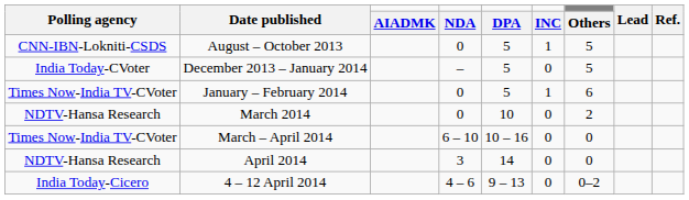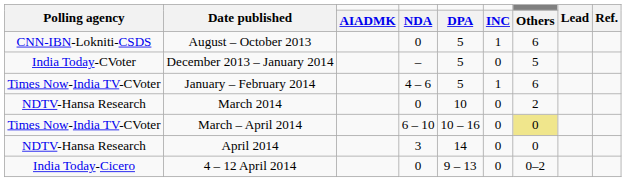 <table class="wikitable" style="text-align:center">
 <tr>
 <th rowspan=2>Polling agency</th>
 <th rowspan=2>Date published</th>
 <td bgcolor=></td>
 <td bgcolor=></td>
 <td bgcolor=></td>
 <td bgcolor=></td>
 <td style="background:#808080;"></td>
 <th rowspan=2>Lead</th>
 <th rowspan=2>Ref.</th>
 </tr>
 <tr>
 <th><a href='#'>AIADMK</a></th>
 <th><a href='#'>NDA</a></th>
 <th><a href='#'>DPA</a></th>
 <th><a href='#'>INC</a></th>
 <th>Others</th>
 </tr>
 <tr>
 <td><a href='#'>CNN-IBN</a>-Lokniti-<a href='#'>CSDS</a></td>
 <td>August – October 2013</td>
 <td bgcolor=><strong></strong></td>
 <td>0</td>
 <td>5</td>
 <td>1</td>
-<td>5</td>
+<td>6</td>
 <td bgcolor=><strong></strong></td>
 <td></td>
 </tr>
 <tr>
 <td><a href='#'>India Today</a>-CVoter</td>
 <td>December 2013 – January 2014</td>
 <td bgcolor=><strong></strong></td>
 <td>–</td>
 <td>5</td>
 <td>0</td>
 <td>5</td>
 <td bgcolor=><strong></strong></td>
 <td></td>
 </tr>
 <tr>
 <td><a href='#'>Times Now</a>-<a href='#'>India TV</a>-CVoter</td>
 <td>January – February 2014</td>
 <td bgcolor=><strong></strong></td>
-<td>0</td>
+<td>4 – 6</td>
 <td>5</td>
 <td>1</td>
 <td>6</td>
 <td bgcolor=><strong></strong></td>
 <td></td>
 </tr>
 <tr>
 <td><a href='#'>NDTV</a>-Hansa Research</td>
 <td>March 2014</td>
 <td bgcolor=><strong></strong></td>
 <td>0</td>
 <td>10</td>
 <td>0</td>
 <td>2</td>
 <td bgcolor=><strong></strong></td>
 <td></td>
 </tr>
 <tr>
 <td><a href='#'>Times Now</a>-<a href='#'>India TV</a>-CVoter</td>
 <td>March – April 2014</td>
 <td bgcolor=><strong></strong></td>
 <td>6 – 10</td>
 <td>10 – 16</td>
 <td>0</td>
-<td>0</td>
+<td style="background: khaki;">0</td>
 <td bgcolor=><strong></strong></td>
 <td></td>
 </tr>
 <tr>
 <td><a href='#'>NDTV</a>-Hansa Research</td>
 <td>April 2014</td>
 <td bgcolor=><strong></strong></td>
 <td>3</td>
 <td>14</td>
 <td>0</td>
 <td>0</td>
 <td bgcolor=><strong></strong></td>
 <td></td>
 </tr>
 <tr>
 <td><a href='#'>India Today</a>-<a href='#'>Cicero</a></td>
 <td>4 – 12 April 2014</td>
 <td bgcolor=><strong></strong></td>
-<td>4 – 6</td>
+<td>0</td>
 <td>9 – 13</td>
 <td>0</td>
 <td>0–2</td>
 <td bgcolor=><strong></strong></td>
 <td></td>
 </tr>
 </table>
